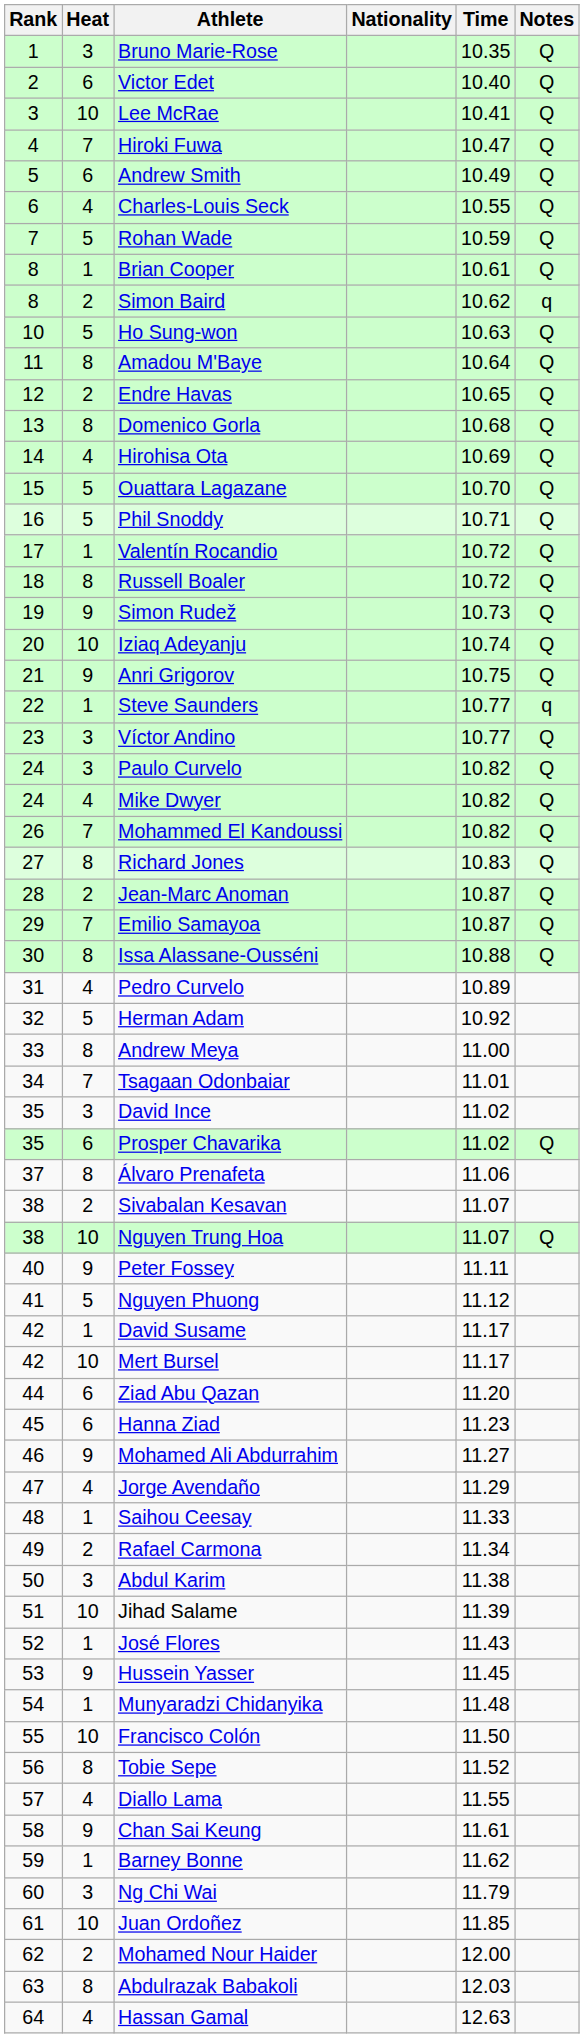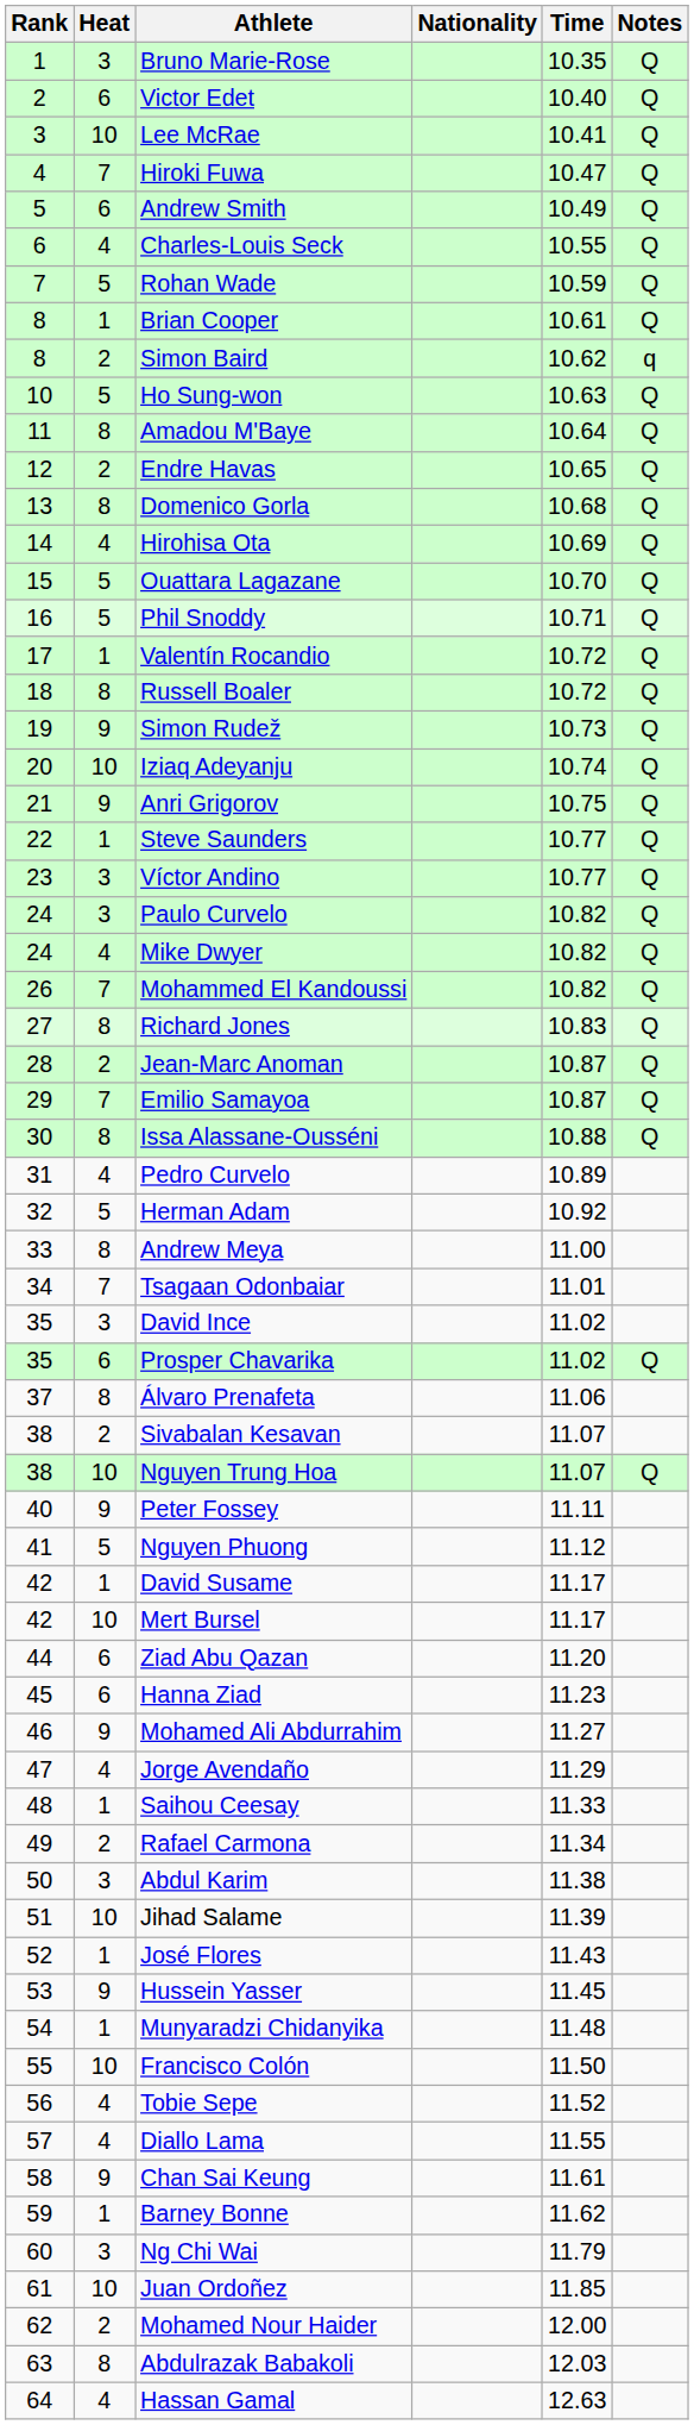 <table class="wikitable sortable" style="text-align:center">
 <tr>
 <th>Rank</th>
 <th>Heat</th>
 <th>Athlete</th>
 <th>Nationality</th>
 <th>Time</th>
 <th>Notes</th>
 </tr>
 <tr bgcolor=ccffcc>
 <td>1</td>
 <td>3</td>
 <td align=left><a href='#'>Bruno Marie-Rose</a></td>
 <td align=left></td>
 <td>10.35</td>
 <td>Q</td>
 </tr>
 <tr bgcolor=ccffcc>
 <td>2</td>
 <td>6</td>
 <td align=left><a href='#'>Victor Edet</a></td>
 <td align=left></td>
 <td>10.40</td>
 <td>Q</td>
 </tr>
 <tr bgcolor=ccffcc>
 <td>3</td>
 <td>10</td>
 <td align=left><a href='#'>Lee McRae</a></td>
 <td align=left></td>
 <td>10.41</td>
 <td>Q</td>
 </tr>
 <tr bgcolor=ccffcc>
 <td>4</td>
 <td>7</td>
 <td align=left><a href='#'>Hiroki Fuwa</a></td>
 <td align=left></td>
 <td>10.47</td>
 <td>Q</td>
 </tr>
 <tr bgcolor=ccffcc>
 <td>5</td>
 <td>6</td>
 <td align=left><a href='#'>Andrew Smith</a></td>
 <td align=left></td>
 <td>10.49</td>
 <td>Q</td>
 </tr>
 <tr bgcolor=ccffcc>
 <td>6</td>
 <td>4</td>
 <td align=left><a href='#'>Charles-Louis Seck</a></td>
 <td align=left></td>
 <td>10.55</td>
 <td>Q</td>
 </tr>
 <tr bgcolor=ccffcc>
 <td>7</td>
 <td>5</td>
 <td align=left><a href='#'>Rohan Wade</a></td>
 <td align=left></td>
 <td>10.59</td>
 <td>Q</td>
 </tr>
 <tr bgcolor=ccffcc>
 <td>8</td>
 <td>1</td>
 <td align=left><a href='#'>Brian Cooper</a></td>
 <td align=left></td>
 <td>10.61</td>
 <td>Q</td>
 </tr>
 <tr bgcolor=ccffcc>
 <td>8</td>
 <td>2</td>
 <td align=left><a href='#'>Simon Baird</a></td>
 <td align=left></td>
 <td>10.62</td>
 <td>q</td>
 </tr>
 <tr bgcolor=ccffcc>
 <td>10</td>
 <td>5</td>
 <td align=left><a href='#'>Ho Sung-won</a></td>
 <td align=left></td>
 <td>10.63</td>
 <td>Q</td>
 </tr>
 <tr bgcolor=ccffcc>
 <td>11</td>
 <td>8</td>
 <td align=left><a href='#'>Amadou M'Baye</a></td>
 <td align=left></td>
 <td>10.64</td>
 <td>Q</td>
 </tr>
 <tr bgcolor=ccffcc>
 <td>12</td>
 <td>2</td>
 <td align=left><a href='#'>Endre Havas</a></td>
 <td align=left></td>
 <td>10.65</td>
 <td>Q</td>
 </tr>
 <tr bgcolor=ccffcc>
 <td>13</td>
 <td>8</td>
 <td align=left><a href='#'>Domenico Gorla</a></td>
 <td align=left></td>
 <td>10.68</td>
 <td>Q</td>
 </tr>
 <tr bgcolor=ccffcc>
 <td>14</td>
 <td>4</td>
 <td align=left><a href='#'>Hirohisa Ota</a></td>
 <td align=left></td>
 <td>10.69</td>
 <td>Q</td>
 </tr>
 <tr bgcolor=ccffcc>
 <td>15</td>
 <td>5</td>
 <td align=left><a href='#'>Ouattara Lagazane</a></td>
 <td align=left></td>
 <td>10.70</td>
 <td>Q</td>
 </tr>
 <tr bgcolor=ddffdd>
 <td>16</td>
 <td>5</td>
 <td align=left><a href='#'>Phil Snoddy</a></td>
 <td align=left></td>
 <td>10.71</td>
 <td>Q</td>
 </tr>
 <tr bgcolor=ccffcc>
 <td>17</td>
 <td>1</td>
 <td align=left><a href='#'>Valentín Rocandio</a></td>
 <td align=left></td>
 <td>10.72</td>
 <td>Q</td>
 </tr>
 <tr bgcolor=ccffcc>
 <td>18</td>
 <td>8</td>
 <td align=left><a href='#'>Russell Boaler</a></td>
 <td align=left></td>
 <td>10.72</td>
 <td>Q</td>
 </tr>
 <tr bgcolor=ccffcc>
 <td>19</td>
 <td>9</td>
 <td align=left><a href='#'>Simon Rudež</a></td>
 <td align=left></td>
 <td>10.73</td>
 <td>Q</td>
 </tr>
 <tr bgcolor=ccffcc>
 <td>20</td>
 <td>10</td>
 <td align=left><a href='#'>Iziaq Adeyanju</a></td>
 <td align=left></td>
 <td>10.74</td>
 <td>Q</td>
 </tr>
 <tr bgcolor=ccffcc>
 <td>21</td>
 <td>9</td>
 <td align=left><a href='#'>Anri Grigorov</a></td>
 <td align=left></td>
 <td>10.75</td>
 <td>Q</td>
 </tr>
 <tr bgcolor=ccffcc>
 <td>22</td>
 <td>1</td>
 <td align=left><a href='#'>Steve Saunders</a></td>
 <td align=left></td>
 <td>10.77</td>
-<td>q</td>
+<td>Q</td>
 </tr>
 <tr bgcolor=ccffcc>
 <td>23</td>
 <td>3</td>
 <td align=left><a href='#'>Víctor Andino</a></td>
 <td align=left></td>
 <td>10.77</td>
 <td>Q</td>
 </tr>
 <tr bgcolor=ccffcc>
 <td>24</td>
 <td>3</td>
 <td align=left><a href='#'>Paulo Curvelo</a></td>
 <td align=left></td>
 <td>10.82</td>
 <td>Q</td>
 </tr>
 <tr bgcolor=ccffcc>
 <td>24</td>
 <td>4</td>
 <td align=left><a href='#'>Mike Dwyer</a></td>
 <td align=left></td>
 <td>10.82</td>
 <td>Q</td>
 </tr>
 <tr bgcolor=ccffcc>
 <td>26</td>
 <td>7</td>
 <td align=left><a href='#'>Mohammed El Kandoussi</a></td>
 <td align=left></td>
 <td>10.82</td>
 <td>Q</td>
 </tr>
 <tr bgcolor=ddffdd>
 <td>27</td>
 <td>8</td>
 <td align=left><a href='#'>Richard Jones</a></td>
 <td align=left></td>
 <td>10.83</td>
 <td>Q</td>
 </tr>
 <tr bgcolor=ccffcc>
 <td>28</td>
 <td>2</td>
 <td align=left><a href='#'>Jean-Marc Anoman</a></td>
 <td align=left></td>
 <td>10.87</td>
 <td>Q</td>
 </tr>
 <tr bgcolor=ccffcc>
 <td>29</td>
 <td>7</td>
 <td align=left><a href='#'>Emilio Samayoa</a></td>
 <td align=left></td>
 <td>10.87</td>
 <td>Q</td>
 </tr>
 <tr bgcolor=ccffcc>
 <td>30</td>
 <td>8</td>
 <td align=left><a href='#'>Issa Alassane-Ousséni</a></td>
 <td align=left></td>
 <td>10.88</td>
 <td>Q</td>
 </tr>
 <tr>
 <td>31</td>
 <td>4</td>
 <td align=left><a href='#'>Pedro Curvelo</a></td>
 <td align=left></td>
 <td>10.89</td>
 <td></td>
 </tr>
 <tr>
 <td>32</td>
 <td>5</td>
 <td align=left><a href='#'>Herman Adam</a></td>
 <td align=left></td>
 <td>10.92</td>
 <td></td>
 </tr>
 <tr>
 <td>33</td>
 <td>8</td>
 <td align=left><a href='#'>Andrew Meya</a></td>
 <td align=left></td>
 <td>11.00</td>
 <td></td>
 </tr>
 <tr>
 <td>34</td>
 <td>7</td>
 <td align=left><a href='#'>Tsagaan Odonbaiar</a></td>
 <td align=left></td>
 <td>11.01</td>
 <td></td>
 </tr>
 <tr>
 <td>35</td>
 <td>3</td>
 <td align=left><a href='#'>David Ince</a></td>
 <td align=left></td>
 <td>11.02</td>
 <td></td>
 </tr>
 <tr bgcolor=ccffcc>
 <td>35</td>
 <td>6</td>
 <td align=left><a href='#'>Prosper Chavarika</a></td>
 <td align=left></td>
 <td>11.02</td>
 <td>Q</td>
 </tr>
 <tr>
 <td>37</td>
 <td>8</td>
 <td align=left><a href='#'>Álvaro Prenafeta</a></td>
 <td align=left></td>
 <td>11.06</td>
 <td></td>
 </tr>
 <tr>
 <td>38</td>
 <td>2</td>
 <td align=left><a href='#'>Sivabalan Kesavan</a></td>
 <td align=left></td>
 <td>11.07</td>
 <td></td>
 </tr>
 <tr bgcolor=ccffcc>
 <td>38</td>
 <td>10</td>
 <td align=left><a href='#'>Nguyen Trung Hoa</a></td>
 <td align=left></td>
 <td>11.07</td>
 <td>Q</td>
 </tr>
 <tr>
 <td>40</td>
 <td>9</td>
 <td align=left><a href='#'>Peter Fossey</a></td>
 <td align=left></td>
 <td>11.11</td>
 <td></td>
 </tr>
 <tr>
 <td>41</td>
 <td>5</td>
 <td align=left><a href='#'>Nguyen Phuong</a></td>
 <td align=left></td>
 <td>11.12</td>
 <td></td>
 </tr>
 <tr>
 <td>42</td>
 <td>1</td>
 <td align=left><a href='#'>David Susame</a></td>
 <td align=left></td>
 <td>11.17</td>
 <td></td>
 </tr>
 <tr>
 <td>42</td>
 <td>10</td>
 <td align=left><a href='#'>Mert Bursel</a></td>
 <td align=left></td>
 <td>11.17</td>
 <td></td>
 </tr>
 <tr>
 <td>44</td>
 <td>6</td>
 <td align=left><a href='#'>Ziad Abu Qazan</a></td>
 <td align=left></td>
 <td>11.20</td>
 <td></td>
 </tr>
 <tr>
 <td>45</td>
 <td>6</td>
 <td align=left><a href='#'>Hanna Ziad</a></td>
 <td align=left></td>
 <td>11.23</td>
 <td></td>
 </tr>
 <tr>
 <td>46</td>
 <td>9</td>
 <td align=left><a href='#'>Mohamed Ali Abdurrahim</a></td>
 <td align=left></td>
 <td>11.27</td>
 <td></td>
 </tr>
 <tr>
 <td>47</td>
 <td>4</td>
 <td align=left><a href='#'>Jorge Avendaño</a></td>
 <td align=left></td>
 <td>11.29</td>
 <td></td>
 </tr>
 <tr>
 <td>48</td>
 <td>1</td>
 <td align=left><a href='#'>Saihou Ceesay</a></td>
 <td align=left></td>
 <td>11.33</td>
 <td></td>
 </tr>
 <tr>
 <td>49</td>
 <td>2</td>
 <td align=left><a href='#'>Rafael Carmona</a></td>
 <td align=left></td>
 <td>11.34</td>
 <td></td>
 </tr>
 <tr>
 <td>50</td>
 <td>3</td>
 <td align=left><a href='#'>Abdul Karim</a></td>
 <td align=left></td>
 <td>11.38</td>
 <td></td>
 </tr>
 <tr>
 <td>51</td>
 <td>10</td>
 <td align=left>Jihad Salame</td>
 <td align=left></td>
 <td>11.39</td>
 <td></td>
 </tr>
 <tr>
 <td>52</td>
 <td>1</td>
 <td align=left><a href='#'>José Flores</a></td>
 <td align=left></td>
 <td>11.43</td>
 <td></td>
 </tr>
 <tr>
 <td>53</td>
 <td>9</td>
 <td align=left><a href='#'>Hussein Yasser</a></td>
 <td align=left></td>
 <td>11.45</td>
 <td></td>
 </tr>
 <tr>
 <td>54</td>
 <td>1</td>
 <td align=left><a href='#'>Munyaradzi Chidanyika</a></td>
 <td align=left></td>
 <td>11.48</td>
 <td></td>
 </tr>
 <tr>
 <td>55</td>
 <td>10</td>
 <td align=left><a href='#'>Francisco Colón</a></td>
 <td align=left></td>
 <td>11.50</td>
 <td></td>
 </tr>
 <tr>
 <td>56</td>
-<td>8</td>
+<td>4</td>
 <td align=left><a href='#'>Tobie Sepe</a></td>
 <td align=left></td>
 <td>11.52</td>
 <td></td>
 </tr>
 <tr>
 <td>57</td>
 <td>4</td>
 <td align=left><a href='#'>Diallo Lama</a></td>
 <td align=left></td>
 <td>11.55</td>
 <td></td>
 </tr>
 <tr>
 <td>58</td>
 <td>9</td>
 <td align=left><a href='#'>Chan Sai Keung</a></td>
 <td align=left></td>
 <td>11.61</td>
 <td></td>
 </tr>
 <tr>
 <td>59</td>
 <td>1</td>
 <td align=left><a href='#'>Barney Bonne</a></td>
 <td align=left></td>
 <td>11.62</td>
 <td></td>
 </tr>
 <tr>
 <td>60</td>
 <td>3</td>
 <td align=left><a href='#'>Ng Chi Wai</a></td>
 <td align=left></td>
 <td>11.79</td>
 <td></td>
 </tr>
 <tr>
 <td>61</td>
 <td>10</td>
 <td align=left><a href='#'>Juan Ordoñez</a></td>
 <td align=left></td>
 <td>11.85</td>
 <td></td>
 </tr>
 <tr>
 <td>62</td>
 <td>2</td>
 <td align=left><a href='#'>Mohamed Nour Haider</a></td>
 <td align=left></td>
 <td>12.00</td>
 <td></td>
 </tr>
 <tr>
 <td>63</td>
 <td>8</td>
 <td align=left><a href='#'>Abdulrazak Babakoli</a></td>
 <td align=left></td>
 <td>12.03</td>
 <td></td>
 </tr>
 <tr>
 <td>64</td>
 <td>4</td>
 <td align=left><a href='#'>Hassan Gamal</a></td>
 <td align=left></td>
 <td>12.63</td>
 <td></td>
 </tr>
 </table>
